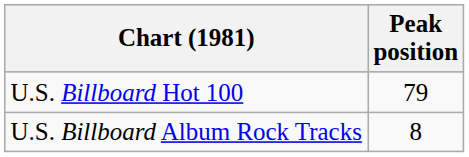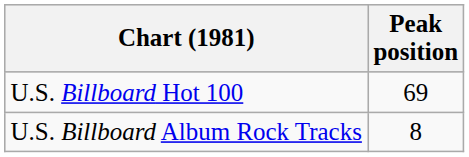 <table class="wikitable sortable">
 <tr>
 <th>Chart (1981)</th>
 <th>Peak<br>position</th>
 </tr>
 <tr>
 <td>U.S. <a href='#'><em>Billboard</em> Hot 100</a></td>
-<td align="center">79</td>
+<td align="center">69</td>
 </tr>
 <tr>
 <td>U.S. <em>Billboard</em> <a href='#'>Album Rock Tracks</a></td>
 <td align="center">8</td>
 </tr>
 </table>
